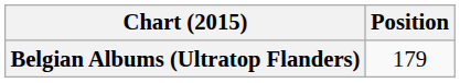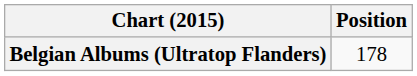 <table class="wikitable plainrowheaders" style="text-align:center">
 <tr>
 <th>Chart (2015)</th>
 <th>Position</th>
 </tr>
 <tr>
 <th scope="row">Belgian Albums (Ultratop Flanders)</th>
-<td>179</td>
+<td>178</td>
 </tr>
 </table>
